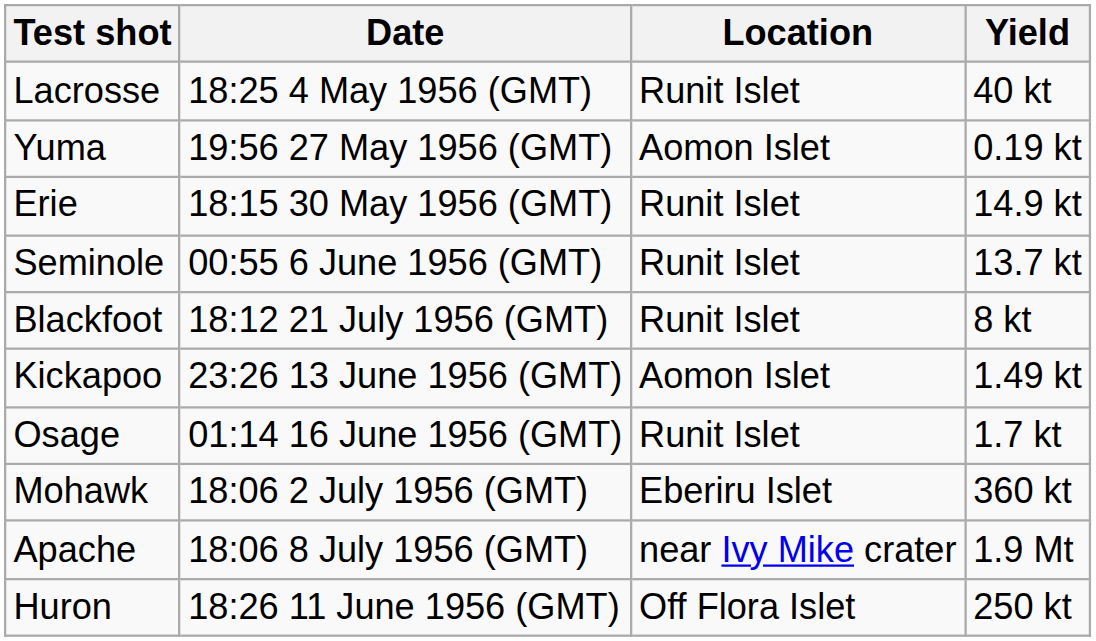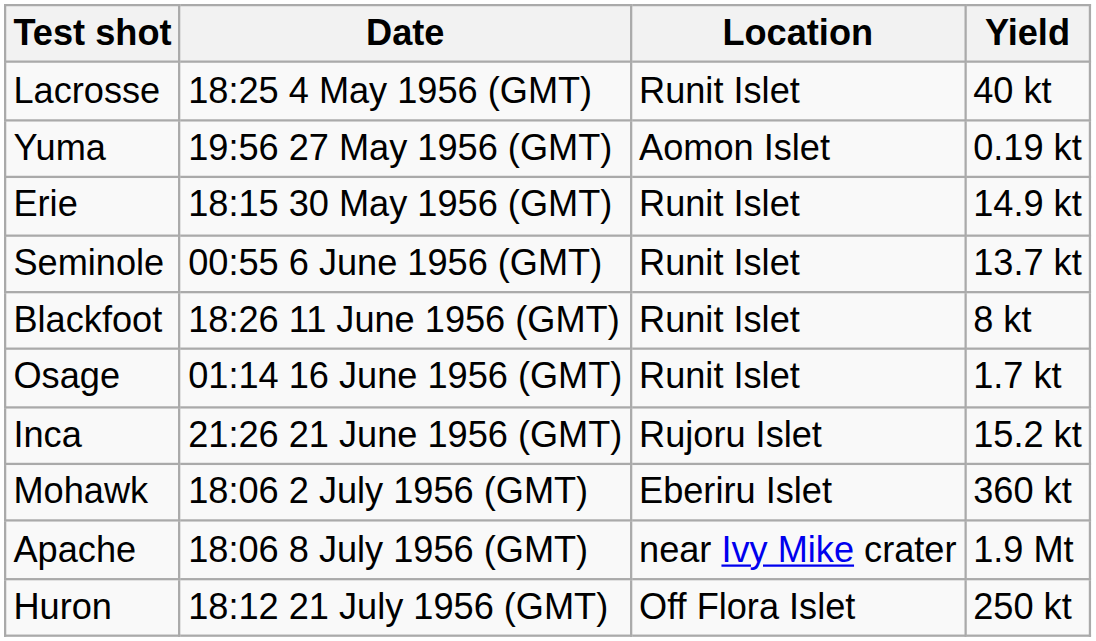 <table class="wikitable">
 <tr>
 <th>Test shot</th>
 <th>Date</th>
 <th>Location</th>
 <th>Yield</th>
 </tr>
 <tr>
 <td>Lacrosse</td>
 <td>18:25 4 May 1956 (GMT)</td>
 <td>Runit Islet</td>
 <td>40 kt</td>
 </tr>
 <tr>
 <td>Yuma</td>
 <td>19:56 27 May 1956 (GMT)</td>
 <td>Aomon Islet</td>
 <td>0.19 kt</td>
 </tr>
 <tr>
 <td>Erie</td>
 <td>18:15 30 May 1956 (GMT)</td>
 <td>Runit Islet</td>
 <td>14.9 kt</td>
 </tr>
 <tr>
 <td>Seminole</td>
 <td>00:55 6 June 1956 (GMT)</td>
 <td>Runit Islet</td>
 <td>13.7 kt</td>
 </tr>
 <tr>
 <td>Blackfoot</td>
-<td>18:12 21 July 1956 (GMT)</td>
+<td>18:26 11 June 1956 (GMT)</td>
 <td>Runit Islet</td>
 <td>8 kt</td>
-</tr>
-<tr>
-<td>Kickapoo</td>
-<td>23:26 13 June 1956 (GMT)</td>
-<td>Aomon Islet</td>
-<td>1.49 kt</td>
 </tr>
 <tr>
 <td>Osage</td>
 <td>01:14 16 June 1956 (GMT)</td>
 <td>Runit Islet</td>
 <td>1.7 kt</td>
+</tr>
+<tr>
+<td>Inca</td>
+<td>21:26 21 June 1956 (GMT)</td>
+<td>Rujoru Islet</td>
+<td>15.2 kt</td>
 </tr>
 <tr>
 <td>Mohawk</td>
 <td>18:06 2 July 1956 (GMT)</td>
 <td>Eberiru Islet</td>
 <td>360 kt</td>
 </tr>
 <tr>
 <td>Apache</td>
 <td>18:06 8 July 1956 (GMT)</td>
 <td>near <a href='#'>Ivy Mike</a> crater</td>
 <td>1.9 Mt</td>
 </tr>
 <tr>
 <td>Huron</td>
-<td>18:26 11 June 1956 (GMT)</td>
+<td>18:12 21 July 1956 (GMT)</td>
 <td>Off Flora Islet</td>
 <td>250 kt</td>
 </tr>
 </table>
